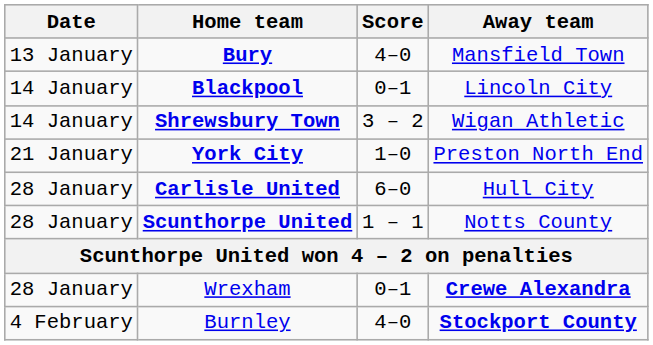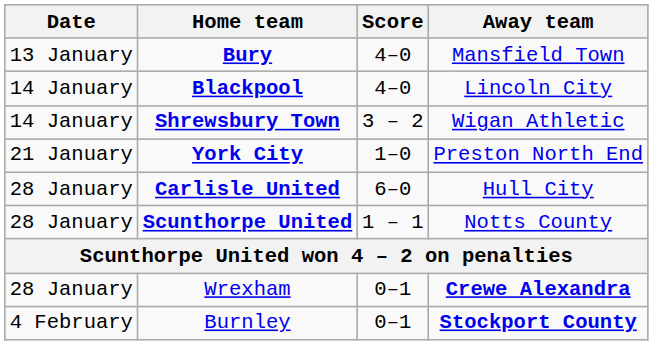 <table class="wikitable" style="text-align: center">
 <tr>
 <th>Date</th>
 <th>Home team</th>
 <th>Score</th>
 <th>Away team</th>
 </tr>
 <tr>
 <td>13 January</td>
 <td><strong><a href='#'>Bury</a></strong></td>
 <td>4–0</td>
 <td><a href='#'>Mansfield Town</a></td>
 </tr>
 <tr>
 <td>14 January</td>
 <td><strong><a href='#'>Blackpool</a></strong></td>
-<td>0–1</td>
+<td>4–0</td>
 <td><a href='#'>Lincoln City</a></td>
 </tr>
 <tr>
 <td>14 January</td>
 <td><strong><a href='#'>Shrewsbury Town</a></strong></td>
 <td>3 – 2</td>
 <td><a href='#'>Wigan Athletic</a></td>
 </tr>
 <tr>
 <td>21 January</td>
 <td><strong><a href='#'>York City</a></strong></td>
 <td>1–0</td>
 <td><a href='#'>Preston North End</a></td>
 </tr>
 <tr>
 <td>28 January</td>
 <td><strong><a href='#'>Carlisle United</a></strong></td>
 <td>6–0</td>
 <td><a href='#'>Hull City</a></td>
 </tr>
 <tr>
 <td>28 January</td>
 <td><strong><a href='#'>Scunthorpe United</a></strong></td>
 <td>1 – 1</td>
 <td><a href='#'>Notts County</a></td>
 </tr>
 <tr>
 <th colspan="5">Scunthorpe United won 4 – 2 on penalties</th>
 </tr>
 <tr>
 <td>28 January</td>
 <td><a href='#'>Wrexham</a></td>
 <td>0–1</td>
 <td><strong><a href='#'>Crewe Alexandra</a></strong></td>
 </tr>
 <tr>
 <td>4 February</td>
 <td><a href='#'>Burnley</a></td>
-<td>4–0</td>
+<td>0–1</td>
 <td><strong><a href='#'>Stockport County</a></strong></td>
 </tr>
 </table>
